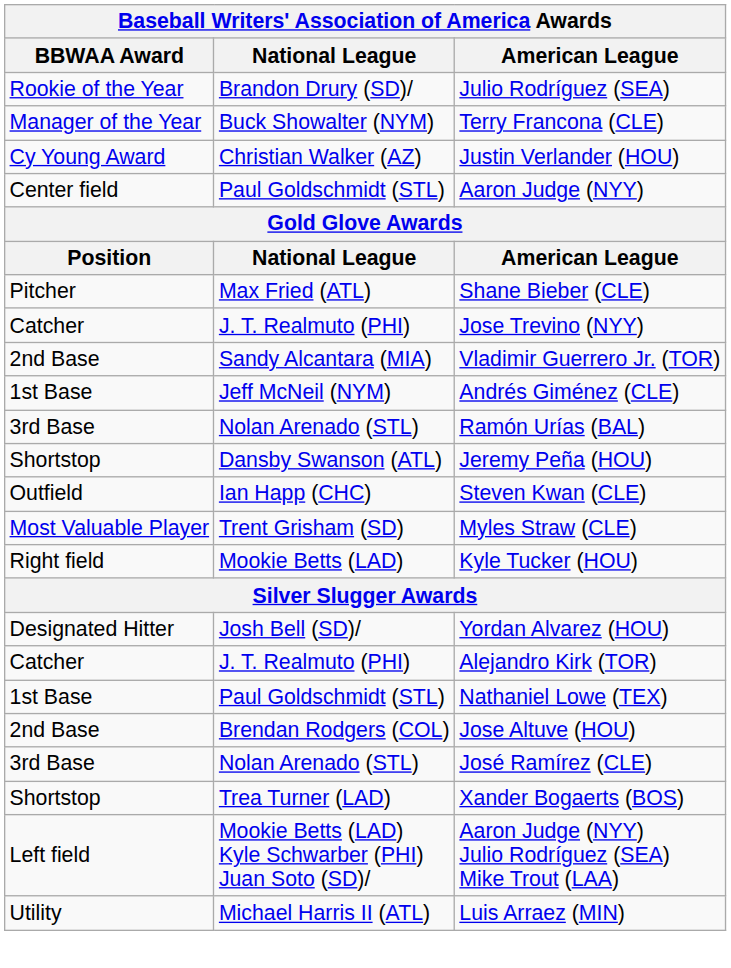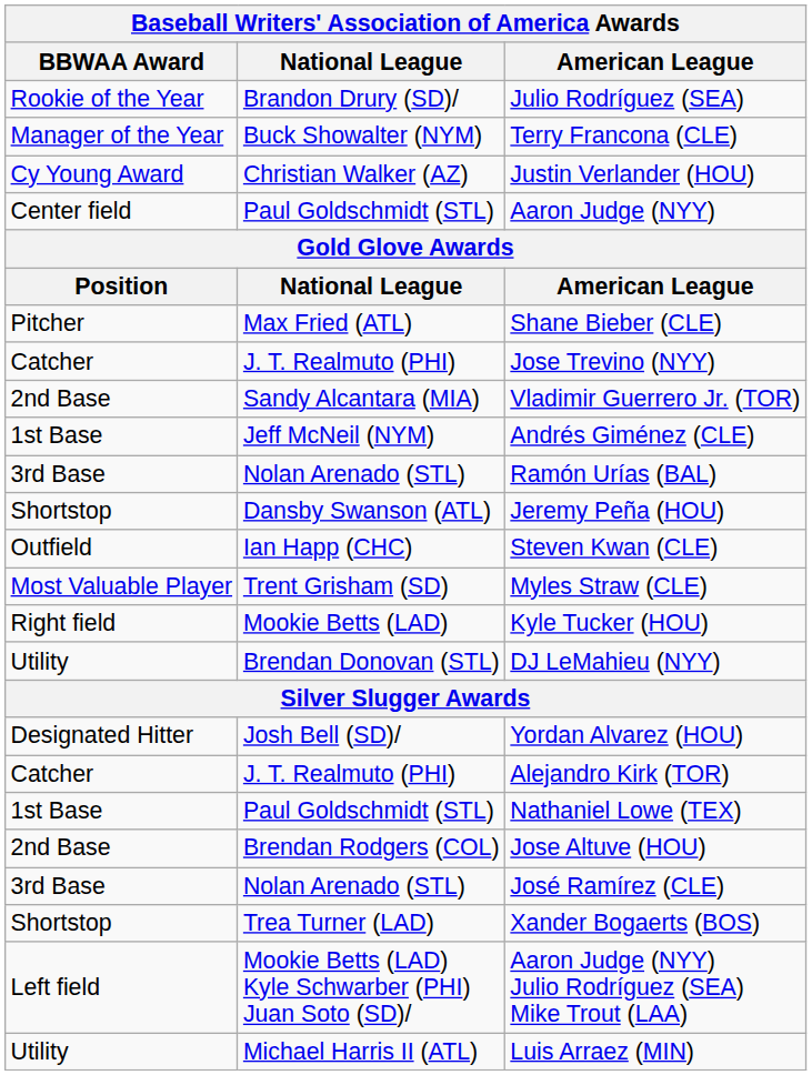 <table class="wikitable">
 <tr>
 <th colspan="3"><a href='#'>Baseball Writers' Association of America</a> Awards</th>
 </tr>
 <tr>
 <th>BBWAA Award</th>
 <th>National League</th>
 <th>American League</th>
 </tr>
 <tr>
 <td><a href='#'>Rookie of the Year</a></td>
 <td><a href='#'>Brandon Drury</a> (<a href='#'>SD</a>)/</td>
 <td><a href='#'>Julio Rodríguez</a> (<a href='#'>SEA</a>)</td>
 </tr>
 <tr>
 <td><a href='#'>Manager of the Year</a></td>
 <td><a href='#'>Buck Showalter</a> (<a href='#'>NYM</a>)</td>
 <td><a href='#'>Terry Francona</a> (<a href='#'>CLE</a>)</td>
 </tr>
 <tr>
 <td><a href='#'>Cy Young Award</a></td>
 <td><a href='#'>Christian Walker</a> (<a href='#'>AZ</a>)</td>
 <td><a href='#'>Justin Verlander</a> (<a href='#'>HOU</a>)</td>
 </tr>
 <tr>
 <td>Center field</td>
 <td><a href='#'>Paul Goldschmidt</a> (<a href='#'>STL</a>)</td>
 <td><a href='#'>Aaron Judge</a> (<a href='#'>NYY</a>)</td>
 </tr>
 <tr>
 <th colspan="3"><a href='#'>Gold Glove Awards</a></th>
 </tr>
 <tr>
 <th>Position</th>
 <th>National League</th>
 <th>American League</th>
 </tr>
 <tr>
 <td>Pitcher</td>
 <td><a href='#'>Max Fried</a> (<a href='#'>ATL</a>)</td>
 <td><a href='#'>Shane Bieber</a> (<a href='#'>CLE</a>)</td>
 </tr>
 <tr>
 <td>Catcher</td>
 <td><a href='#'>J. T. Realmuto</a> (<a href='#'>PHI</a>)</td>
 <td><a href='#'>Jose Trevino</a> (<a href='#'>NYY</a>)</td>
 </tr>
 <tr>
 <td>2nd Base</td>
 <td><a href='#'>Sandy Alcantara</a> (<a href='#'>MIA</a>)</td>
 <td><a href='#'>Vladimir Guerrero Jr.</a> (<a href='#'>TOR</a>)</td>
 </tr>
 <tr>
 <td>1st Base</td>
 <td><a href='#'>Jeff McNeil</a> (<a href='#'>NYM</a>)</td>
 <td><a href='#'>Andrés Giménez</a> (<a href='#'>CLE</a>)</td>
 </tr>
 <tr>
 <td>3rd Base</td>
 <td><a href='#'>Nolan Arenado</a> (<a href='#'>STL</a>)</td>
 <td><a href='#'>Ramón Urías</a> (<a href='#'>BAL</a>)</td>
 </tr>
 <tr>
 <td>Shortstop</td>
 <td><a href='#'>Dansby Swanson</a> (<a href='#'>ATL</a>)</td>
 <td><a href='#'>Jeremy Peña</a> (<a href='#'>HOU</a>)</td>
 </tr>
 <tr>
 <td>Outfield</td>
 <td><a href='#'>Ian Happ</a> (<a href='#'>CHC</a>)</td>
 <td><a href='#'>Steven Kwan</a> (<a href='#'>CLE</a>)</td>
 </tr>
 <tr>
 <td><a href='#'>Most Valuable Player</a></td>
 <td><a href='#'>Trent Grisham</a> (<a href='#'>SD</a>)</td>
 <td><a href='#'>Myles Straw</a> (<a href='#'>CLE</a>)</td>
 </tr>
 <tr>
 <td>Right field</td>
 <td><a href='#'>Mookie Betts</a> (<a href='#'>LAD</a>)</td>
 <td><a href='#'>Kyle Tucker</a> (<a href='#'>HOU</a>)</td>
 </tr>
 <tr>
+<td>Utility</td>
+<td><a href='#'>Brendan Donovan</a> (<a href='#'>STL</a>)</td>
+<td><a href='#'>DJ LeMahieu</a> (<a href='#'>NYY</a>)</td>
+</tr>
+<tr>
 <th colspan="3"><a href='#'>Silver Slugger Awards</a></th>
 </tr>
 <tr>
 <td>Designated Hitter</td>
 <td><a href='#'>Josh Bell</a> (<a href='#'>SD</a>)/</td>
 <td><a href='#'>Yordan Alvarez</a> (<a href='#'>HOU</a>)</td>
 </tr>
 <tr>
 <td>Catcher</td>
 <td><a href='#'>J. T. Realmuto</a> (<a href='#'>PHI</a>)</td>
 <td><a href='#'>Alejandro Kirk</a> (<a href='#'>TOR</a>)</td>
 </tr>
 <tr>
 <td>1st Base</td>
 <td><a href='#'>Paul Goldschmidt</a> (<a href='#'>STL</a>)</td>
 <td><a href='#'>Nathaniel Lowe</a> (<a href='#'>TEX</a>)</td>
 </tr>
 <tr>
 <td>2nd Base</td>
 <td><a href='#'>Brendan Rodgers</a> (<a href='#'>COL</a>)</td>
 <td><a href='#'>Jose Altuve</a> (<a href='#'>HOU</a>)</td>
 </tr>
 <tr>
 <td>3rd Base</td>
 <td><a href='#'>Nolan Arenado</a> (<a href='#'>STL</a>)</td>
 <td><a href='#'>José Ramírez</a> (<a href='#'>CLE</a>)</td>
 </tr>
 <tr>
 <td>Shortstop</td>
 <td><a href='#'>Trea Turner</a> (<a href='#'>LAD</a>)</td>
 <td><a href='#'>Xander Bogaerts</a> (<a href='#'>BOS</a>)</td>
 </tr>
 <tr>
 <td>Left field</td>
 <td><a href='#'>Mookie Betts</a> (<a href='#'>LAD</a>)<br><a href='#'>Kyle Schwarber</a> (<a href='#'>PHI</a>)<br><a href='#'>Juan Soto</a> (<a href='#'>SD</a>)/</td>
 <td><a href='#'>Aaron Judge</a> (<a href='#'>NYY</a>)<br><a href='#'>Julio Rodríguez</a> (<a href='#'>SEA</a>)<br><a href='#'>Mike Trout</a> (<a href='#'>LAA</a>)</td>
 </tr>
 <tr>
 <td>Utility</td>
 <td><a href='#'>Michael Harris II</a> (<a href='#'>ATL</a>)</td>
 <td><a href='#'>Luis Arraez</a> (<a href='#'>MIN</a>)</td>
 </tr>
 </table>
